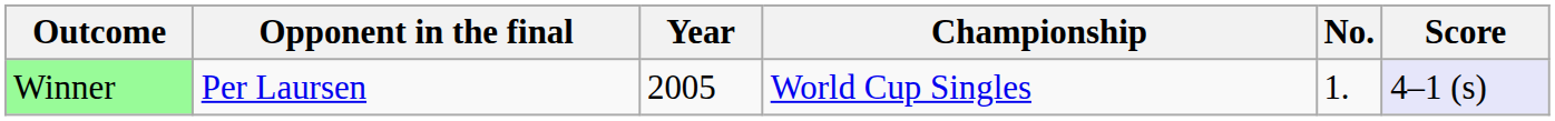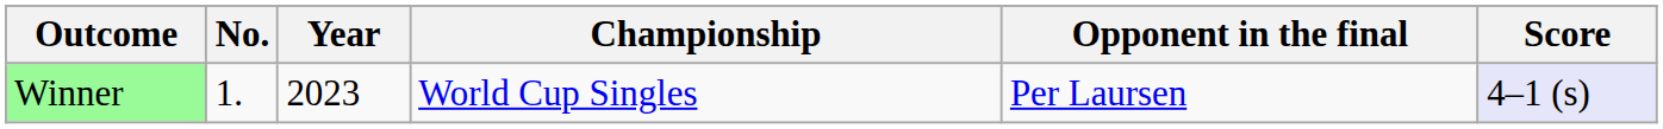 <table class="sortable wikitable">
 <tr>
 <th width="80">Outcome</th>
-<th style="width:200px;">Opponent in the final</th>
+<th width="20">No.</th>
 <th width="50">Year</th>
 <th style="width:250px;">Championship</th>
-<th width="20">No.</th>
+<th style="width:200px;">Opponent in the final</th>
 <th width="70">Score</th>
 </tr>
 <tr>
 <td style="background:#98FB98">Winner</td>
+<td>1.</td>
+<td>2023</td>
+<td><a href='#'>World Cup Singles</a></td>
 <td> <a href='#'>Per Laursen</a></td>
-<td>2005</td>
-<td><a href='#'>World Cup Singles</a></td>
-<td>1.</td>
 <td style="background: lavender;">4–1 (s)</td>
 </tr>
 </table>
